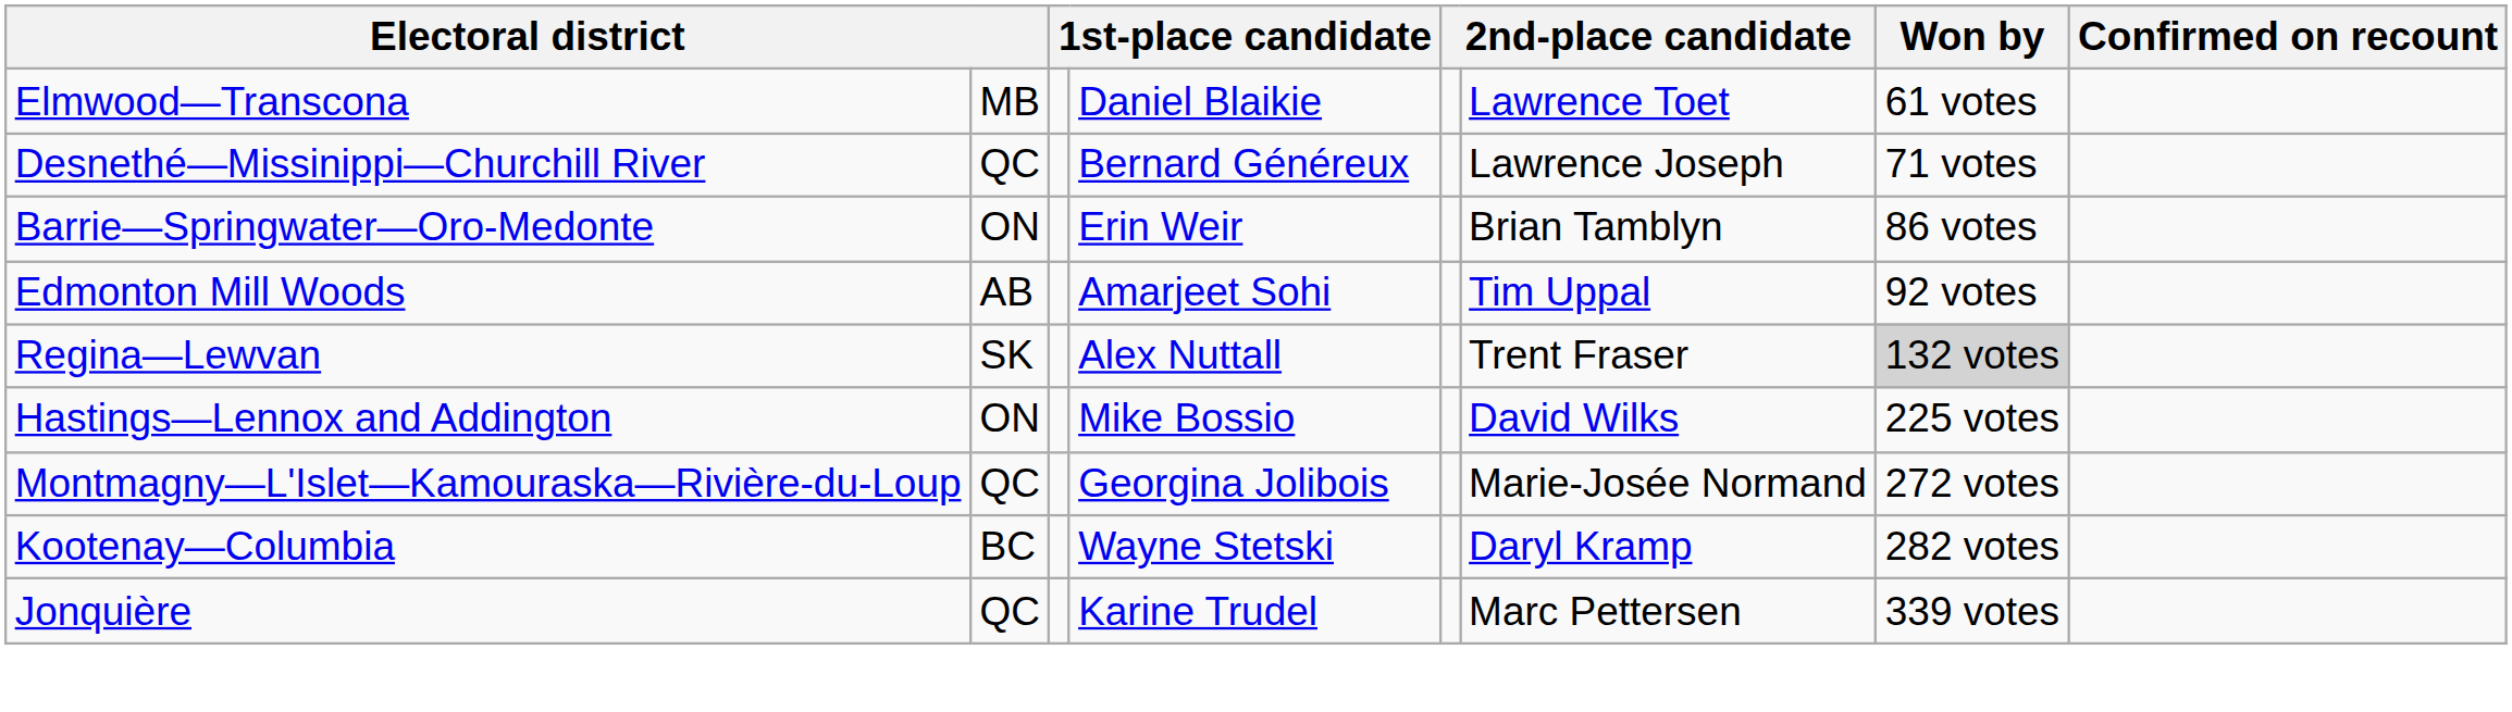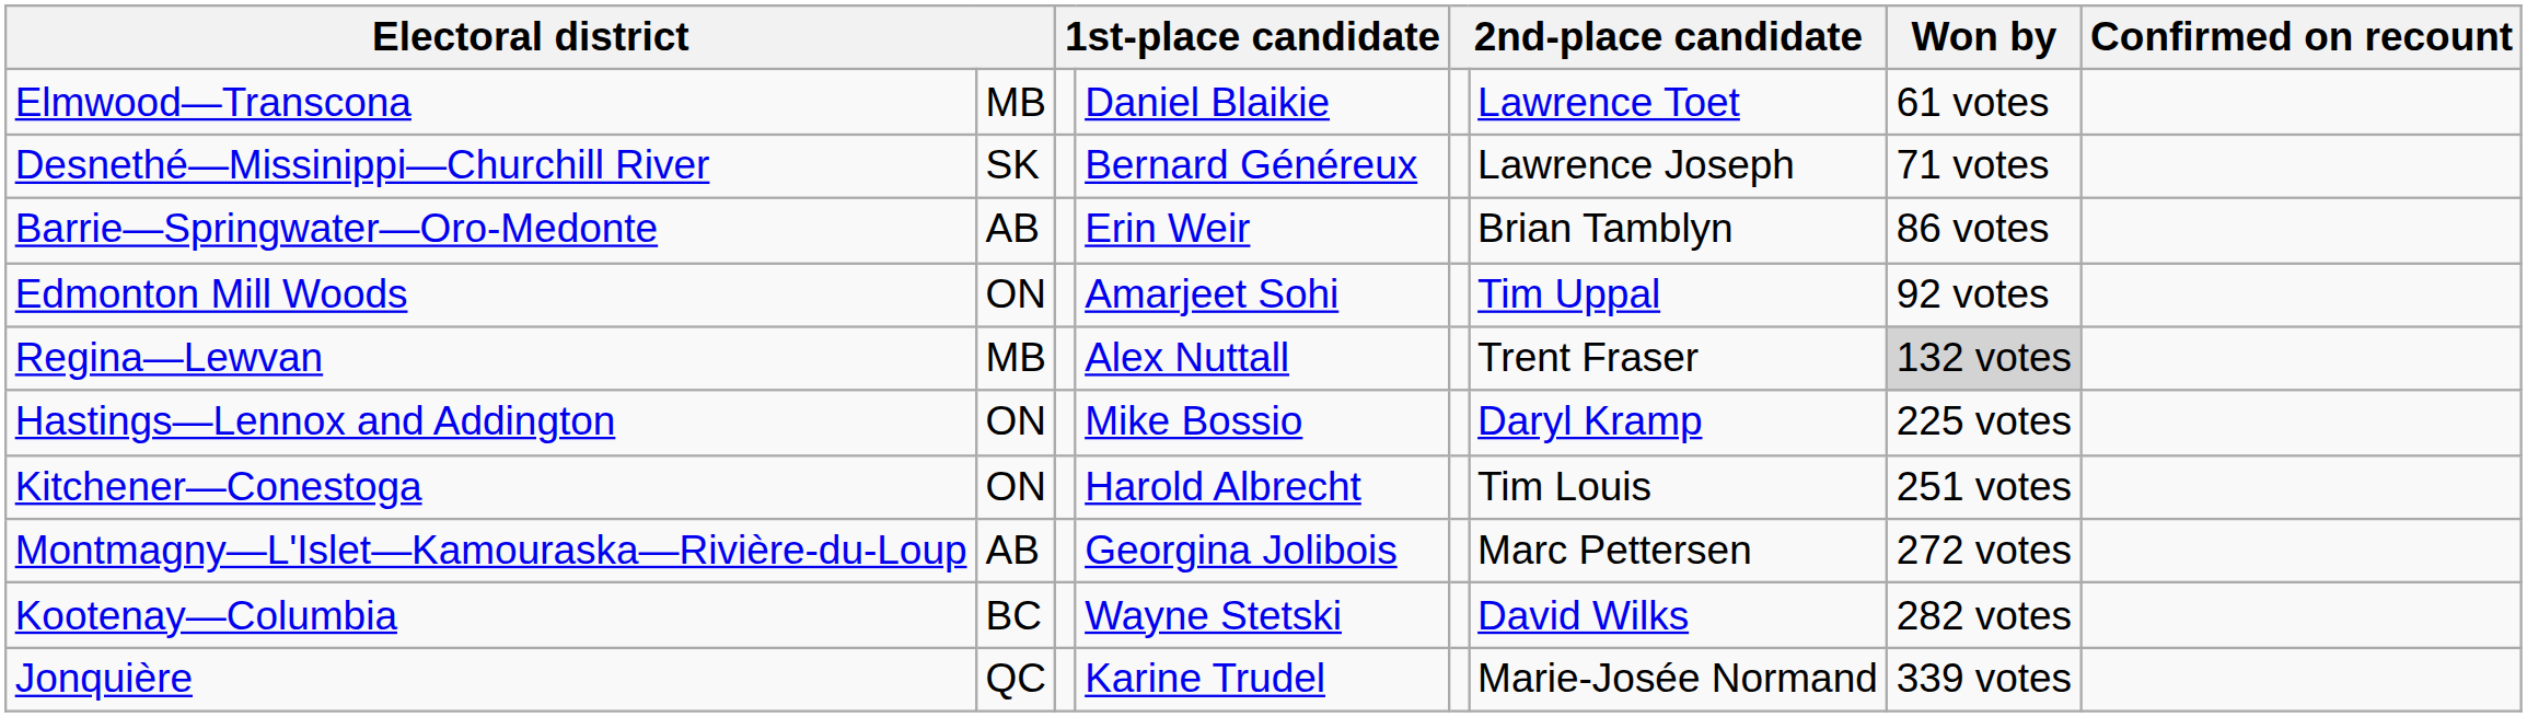 <table class="wikitable">
 <tr>
 <th colspan="2">Electoral district</th>
 <th colspan="2">1st-place candidate</th>
 <th colspan="2">2nd-place candidate</th>
 <th>Won by</th>
 <th>Confirmed on recount</th>
 </tr>
 <tr>
 <td><a href='#'>Elmwood—Transcona</a></td>
 <td>MB</td>
 <td></td>
 <td><a href='#'>Daniel Blaikie</a></td>
 <td></td>
 <td><a href='#'>Lawrence Toet</a></td>
 <td>61 votes</td>
 <td></td>
 </tr>
 <tr>
 <td><a href='#'>Desnethé—Missinippi—Churchill River</a></td>
-<td>QC</td>
+<td>SK</td>
 <td></td>
 <td><a href='#'>Bernard Généreux</a></td>
 <td></td>
 <td>Lawrence Joseph</td>
 <td>71 votes</td>
 <td></td>
 </tr>
 <tr>
 <td><a href='#'>Barrie—Springwater—Oro-Medonte</a></td>
-<td>ON</td>
+<td>AB</td>
 <td></td>
 <td><a href='#'>Erin Weir</a></td>
 <td></td>
 <td>Brian Tamblyn</td>
 <td>86 votes</td>
 <td></td>
 </tr>
 <tr>
 <td><a href='#'>Edmonton Mill Woods</a></td>
-<td>AB</td>
+<td>ON</td>
 <td></td>
 <td><a href='#'>Amarjeet Sohi</a></td>
 <td></td>
 <td><a href='#'>Tim Uppal</a></td>
 <td>92 votes</td>
 <td></td>
 </tr>
 <tr>
 <td><a href='#'>Regina—Lewvan</a></td>
-<td>SK</td>
+<td>MB</td>
 <td></td>
 <td><a href='#'>Alex Nuttall</a></td>
 <td></td>
 <td>Trent Fraser</td>
 <td style="background: lightgrey;">132 votes</td>
 <td></td>
 </tr>
 <tr>
 <td><a href='#'>Hastings—Lennox and Addington</a></td>
 <td>ON</td>
 <td></td>
 <td><a href='#'>Mike Bossio</a></td>
 <td></td>
-<td><a href='#'>David Wilks</a></td>
+<td><a href='#'>Daryl Kramp</a></td>
 <td>225 votes</td>
 <td></td>
 </tr>
 <tr>
+<td><a href='#'>Kitchener—Conestoga</a></td>
+<td>ON</td>
+<td></td>
+<td><a href='#'>Harold Albrecht</a></td>
+<td></td>
+<td>Tim Louis</td>
+<td>251 votes</td>
+<td></td>
+</tr>
+<tr>
 <td><a href='#'>Montmagny—L'Islet—Kamouraska—Rivière-du-Loup</a></td>
-<td>QC</td>
+<td>AB</td>
 <td></td>
 <td><a href='#'>Georgina Jolibois</a></td>
 <td></td>
-<td>Marie-Josée Normand</td>
+<td>Marc Pettersen</td>
 <td>272 votes</td>
 <td></td>
 </tr>
 <tr>
 <td><a href='#'>Kootenay—Columbia</a></td>
 <td>BC</td>
 <td></td>
 <td><a href='#'>Wayne Stetski</a></td>
 <td></td>
-<td><a href='#'>Daryl Kramp</a></td>
+<td><a href='#'>David Wilks</a></td>
 <td>282 votes</td>
 <td></td>
 </tr>
 <tr>
 <td><a href='#'>Jonquière</a></td>
 <td>QC</td>
 <td></td>
 <td><a href='#'>Karine Trudel</a></td>
 <td></td>
-<td>Marc Pettersen</td>
+<td>Marie-Josée Normand</td>
 <td>339 votes</td>
 <td></td>
 </tr>
 </table>
